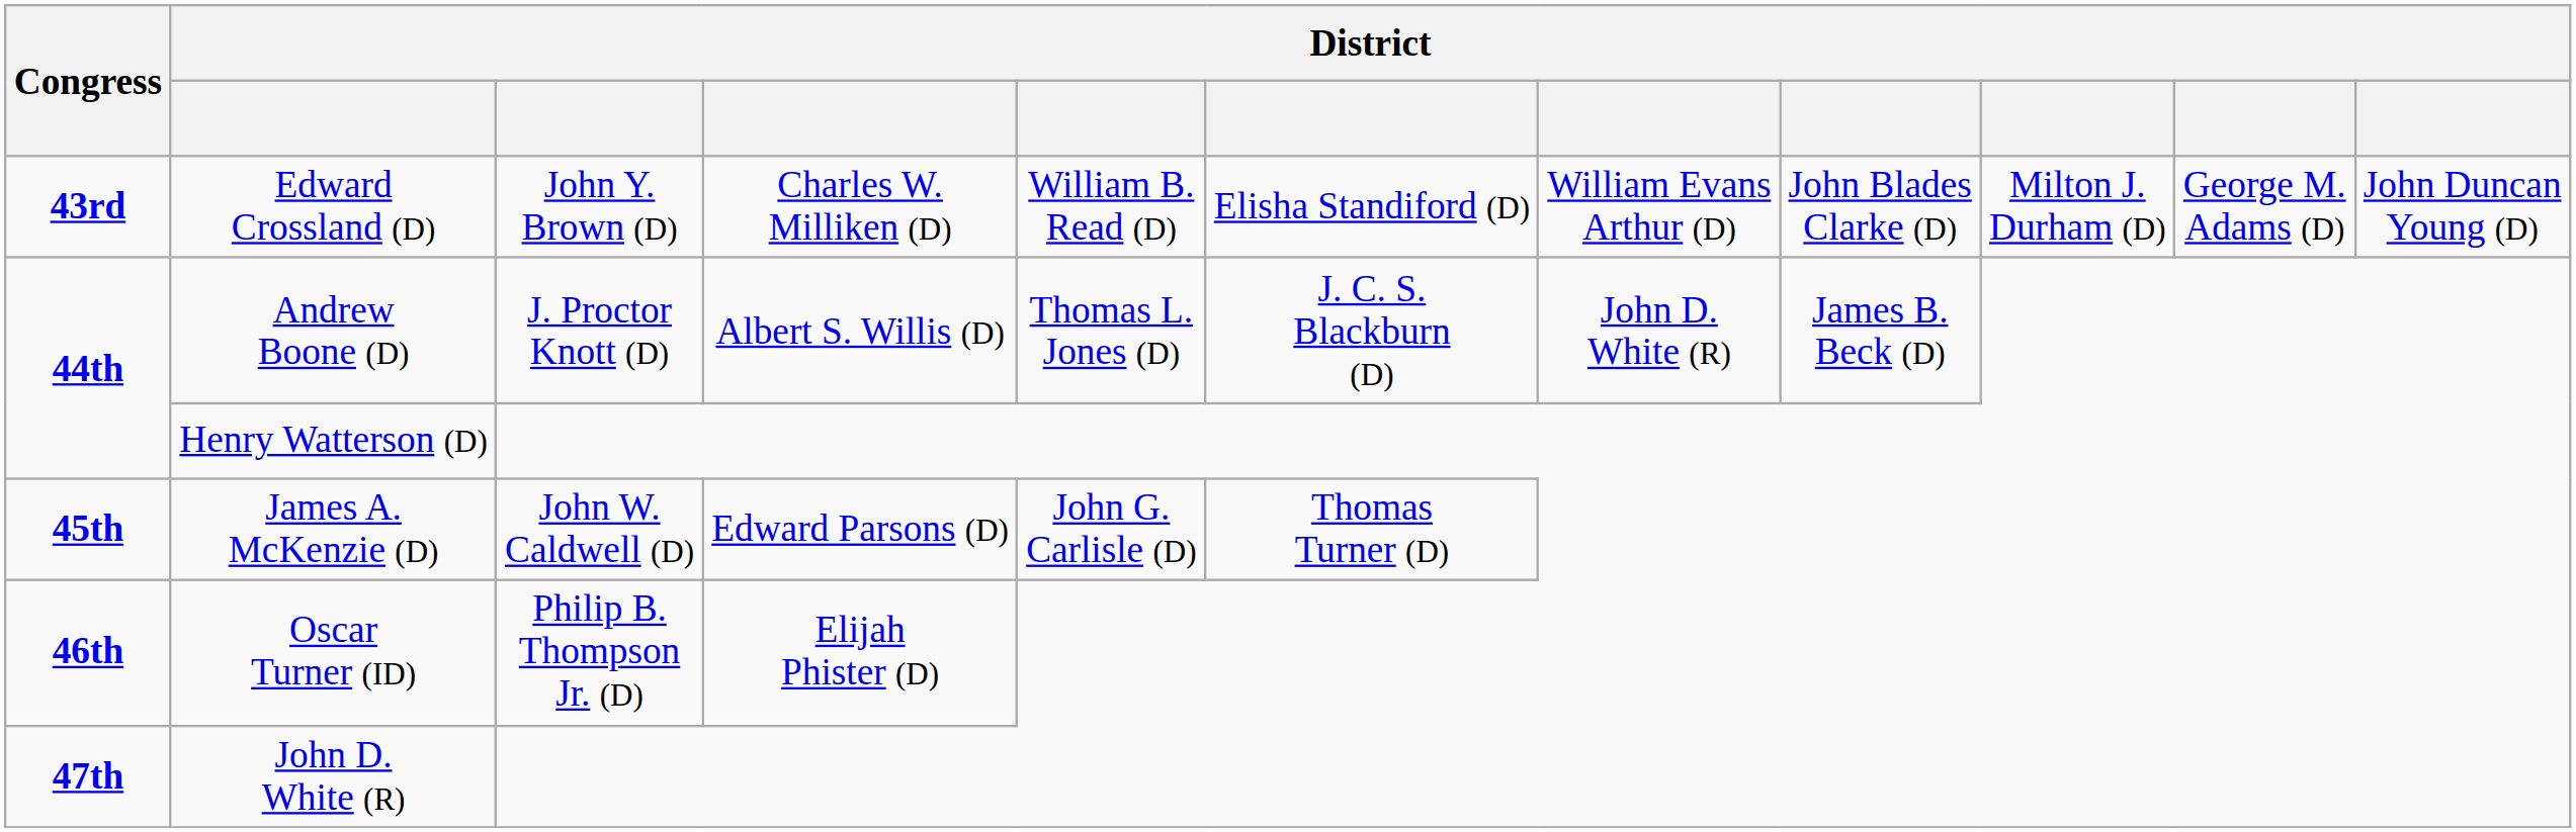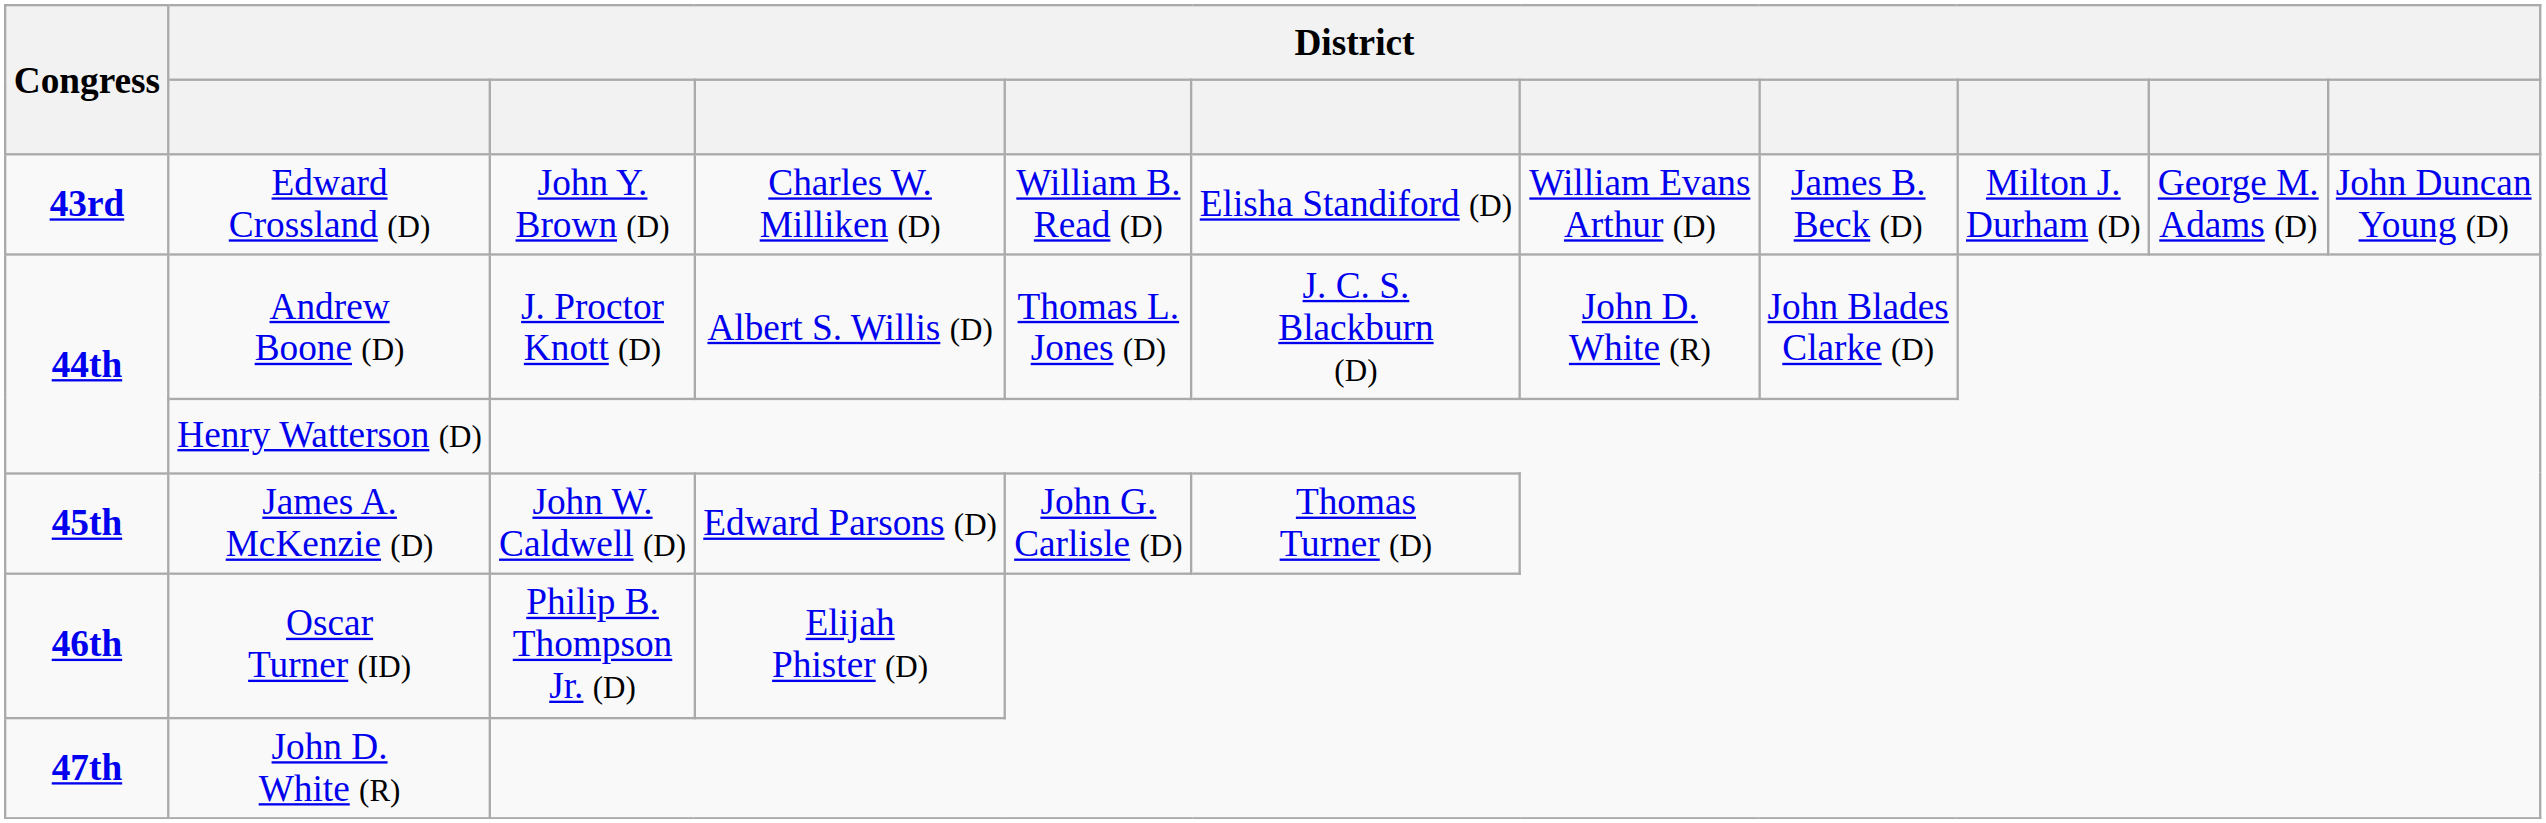 <table class=wikitable style="text-align:center">
 <tr style="height:2em">
 <th rowspan=2>Congress</th>
 <th colspan=10>District</th>
 </tr>
 <tr style="height:2em">
 <th></th>
 <th></th>
 <th></th>
 <th></th>
 <th></th>
 <th></th>
 <th></th>
 <th></th>
 <th></th>
 <th></th>
 </tr>
 <tr style="height:2em">
 <td><strong><a href='#'>43rd</a></strong><br></td>
 <td><a href='#'>Edward<br>Crossland</a> <small>(D)</small></td>
 <td><a href='#'>John Y.<br>Brown</a> <small>(D)</small></td>
 <td><a href='#'>Charles W.<br>Milliken</a> <small>(D)</small></td>
 <td><a href='#'>William B.<br>Read</a> <small>(D)</small></td>
 <td><a href='#'>Elisha Standiford</a> <small>(D)</small></td>
 <td><a href='#'>William Evans<br>Arthur</a> <small>(D)</small></td>
-<td><a href='#'>John Blades<br>Clarke</a> <small>(D)</small></td>
+<td><a href='#'>James B.<br>Beck</a> <small>(D)</small></td>
 <td><a href='#'>Milton J.<br>Durham</a> <small>(D)</small></td>
 <td><a href='#'>George M.<br>Adams</a> <small>(D)</small></td>
 <td><a href='#'>John Duncan<br>Young</a> <small>(D)</small></td>
 </tr>
 <tr style="height:2em">
 <td rowspan=2><strong><a href='#'>44th</a></strong><br></td>
 <td><a href='#'>Andrew<br>Boone</a> <small>(D)</small></td>
 <td><a href='#'>J. Proctor<br>Knott</a> <small>(D)</small></td>
 <td><a href='#'>Albert S. Willis</a> <small>(D)</small></td>
 <td><a href='#'>Thomas L.<br>Jones</a> <small>(D)</small></td>
 <td><a href='#'>J. C. S.<br>Blackburn</a><br><small>(D)</small></td>
 <td><a href='#'>John D.<br>White</a> <small>(R)</small></td>
-<td><a href='#'>James B.<br>Beck</a> <small>(D)</small></td>
+<td><a href='#'>John Blades<br>Clarke</a> <small>(D)</small></td>
 </tr>
 <tr style="height:2em">
 <td><a href='#'>Henry Watterson</a> <small>(D)</small></td>
 </tr>
 <tr style="height:2em">
 <td><strong><a href='#'>45th</a></strong><br></td>
 <td><a href='#'>James A.<br>McKenzie</a> <small>(D)</small></td>
 <td><a href='#'>John W.<br>Caldwell</a> <small>(D)</small></td>
 <td><a href='#'>Edward Parsons</a> <small>(D)</small></td>
 <td><a href='#'>John G.<br>Carlisle</a> <small>(D)</small></td>
 <td><a href='#'>Thomas<br>Turner</a> <small>(D)</small></td>
 </tr>
 <tr style="height:2em">
 <td><strong><a href='#'>46th</a></strong><br></td>
 <td><a href='#'>Oscar<br>Turner</a> <small>(ID)</small></td>
 <td><a href='#'>Philip B.<br>Thompson<br>Jr.</a> <small>(D)</small></td>
 <td><a href='#'>Elijah<br>Phister</a> <small>(D)</small></td>
 </tr>
 <tr style="height:2em">
 <td><strong><a href='#'>47th</a></strong><br></td>
 <td><a href='#'>John D.<br>White</a> <small>(R)</small></td>
 </tr>
 </table>
